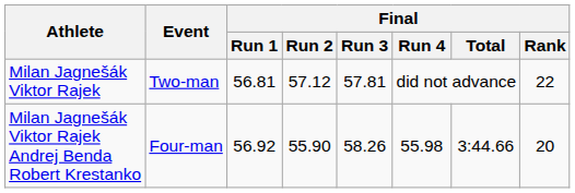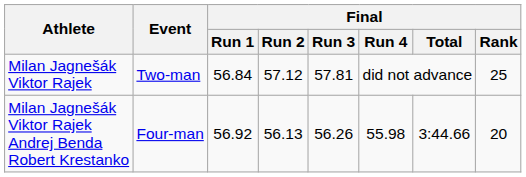 <table class="wikitable" style="font-size:90%">
 <tr>
 <th rowspan="2">Athlete</th>
 <th rowspan="2">Event</th>
 <th colspan="6">Final</th>
 </tr>
 <tr>
 <th>Run 1</th>
 <th>Run 2</th>
 <th>Run 3</th>
 <th>Run 4</th>
 <th>Total</th>
 <th>Rank</th>
 </tr>
 <tr>
 <td><a href='#'>Milan Jagnešák</a><br><a href='#'>Viktor Rajek</a></td>
 <td><a href='#'>Two-man</a></td>
-<td align="center">56.81</td>
+<td align="center">56.84</td>
 <td align="center">57.12</td>
 <td align="center">57.81</td>
 <td colspan=2 align="center">did not advance</td>
-<td align="center">22</td>
+<td align="center">25</td>
 </tr>
 <tr>
 <td><a href='#'>Milan Jagnešák</a><br><a href='#'>Viktor Rajek</a><br><a href='#'>Andrej Benda</a><br><a href='#'>Robert Krestanko</a></td>
 <td><a href='#'>Four-man</a></td>
 <td align="center">56.92</td>
-<td align="center">55.90</td>
-<td align="center">58.26</td>
+<td align="center">56.13</td>
+<td align="center">56.26</td>
 <td align="center">55.98</td>
 <td align="center">3:44.66</td>
 <td align="center">20</td>
 </tr>
 </table>
